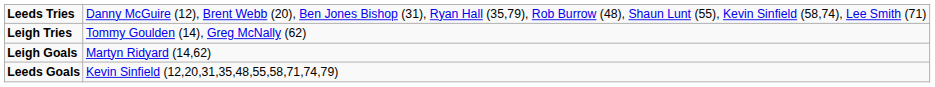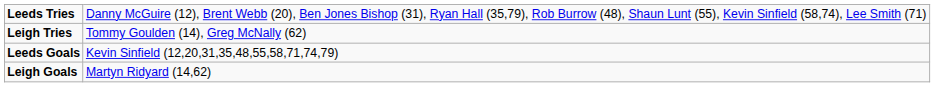 <table class="wikitable" style="font-size:85%;">
 <tr>
 <td><strong>Leeds Tries</strong></td>
 <td><a href='#'>Danny McGuire</a> (12), <a href='#'>Brent Webb</a> (20), <a href='#'>Ben Jones Bishop</a> (31), <a href='#'>Ryan Hall</a> (35,79), <a href='#'>Rob Burrow</a> (48), <a href='#'>Shaun Lunt</a> (55), <a href='#'>Kevin Sinfield</a> (58,74), <a href='#'>Lee Smith</a> (71)</td>
 </tr>
 <tr>
 <td><strong>Leigh Tries</strong></td>
 <td><a href='#'>Tommy Goulden</a> (14), <a href='#'>Greg McNally</a> (62)</td>
 </tr>
 <tr>
+<td><strong>Leeds Goals</strong></td>
+<td><a href='#'>Kevin Sinfield</a> (12,20,31,35,48,55,58,71,74,79)</td>
+</tr>
+<tr>
 <td><strong>Leigh Goals</strong></td>
 <td><a href='#'>Martyn Ridyard</a> (14,62)</td>
 </tr>
-<tr>
-<td><strong>Leeds Goals</strong></td>
-<td><a href='#'>Kevin Sinfield</a> (12,20,31,35,48,55,58,71,74,79)</td>
-</tr>
 </table>
